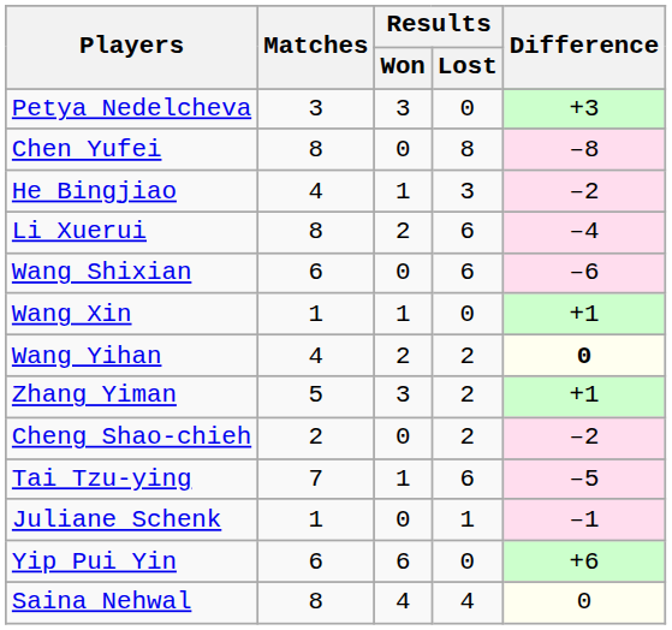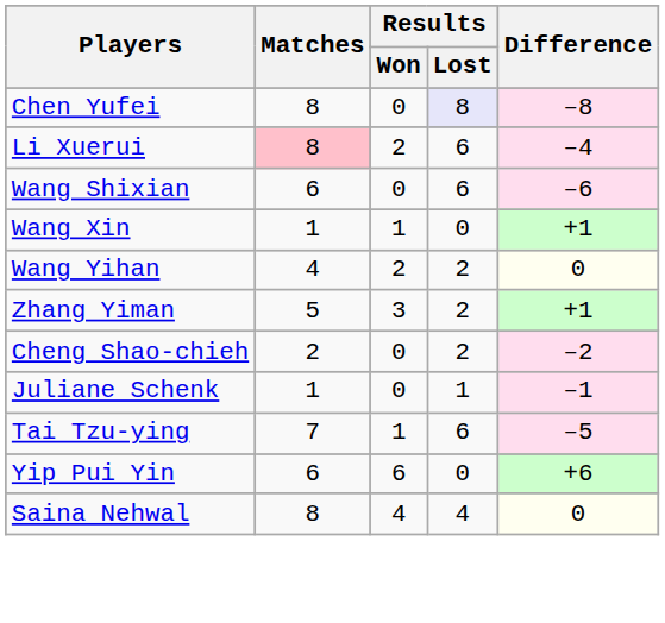 <table class=wikitable style="text-align:center; font-size:small">
 <tr>
 <th rowspan="2">Players</th>
 <th rowspan="2">Matches</th>
 <th colspan="2">Results</th>
 <th rowspan="2">Difference</th>
 </tr>
 <tr>
 <th>Won</th>
 <th>Lost</th>
 </tr>
 <tr>
-<td align="left"> <a href='#'>Petya Nedelcheva</a></td>
-<td>3</td>
-<td>3</td>
-<td>0</td>
-<td bgcolor="#ccffcc">+3</td>
-</tr>
-<tr>
 <td align="left"> <a href='#'>Chen Yufei</a></td>
 <td>8</td>
 <td>0</td>
-<td>8</td>
+<td style="background: lavender;">8</td>
 <td bgcolor="#ffddee">–8</td>
 </tr>
 <tr>
-<td align="left"> <a href='#'>He Bingjiao</a></td>
-<td>4</td>
-<td>1</td>
-<td>3</td>
-<td bgcolor="#ffddee">–2</td>
-</tr>
-<tr>
 <td align="left"> <a href='#'>Li Xuerui</a></td>
-<td>8</td>
+<td style="background: pink;">8</td>
 <td>2</td>
 <td>6</td>
 <td bgcolor="#ffddee">–4</td>
 </tr>
 <tr>
 <td align="left"> <a href='#'>Wang Shixian</a></td>
 <td>6</td>
 <td>0</td>
 <td>6</td>
 <td bgcolor="#ffddee">–6</td>
 </tr>
 <tr>
 <td align="left"> <a href='#'>Wang Xin</a></td>
 <td>1</td>
 <td>1</td>
 <td>0</td>
 <td bgcolor="#ccffcc">+1</td>
 </tr>
 <tr>
 <td align="left"> <a href='#'>Wang Yihan</a></td>
 <td>4</td>
 <td>2</td>
 <td>2</td>
-<td bgcolor="#fffff0"><strong>0</strong></td>
+<td bgcolor="#fffff0">0</td>
 </tr>
 <tr>
 <td align="left"> <a href='#'>Zhang Yiman</a></td>
 <td>5</td>
 <td>3</td>
 <td>2</td>
 <td bgcolor="#ccffcc">+1</td>
 </tr>
 <tr>
 <td align="left"> <a href='#'>Cheng Shao-chieh</a></td>
 <td>2</td>
 <td>0</td>
 <td>2</td>
 <td bgcolor="#ffddee">–2</td>
 </tr>
 <tr>
+<td align="left"> <a href='#'>Juliane Schenk</a></td>
+<td>1</td>
+<td>0</td>
+<td>1</td>
+<td bgcolor="#ffddee">–1</td>
+</tr>
+<tr>
 <td align="left"> <a href='#'>Tai Tzu-ying</a></td>
 <td>7</td>
 <td>1</td>
 <td>6</td>
 <td bgcolor="#ffddee">–5</td>
-</tr>
-<tr>
-<td align="left"> <a href='#'>Juliane Schenk</a></td>
-<td>1</td>
-<td>0</td>
-<td>1</td>
-<td bgcolor="#ffddee">–1</td>
 </tr>
 <tr>
 <td align="left"> <a href='#'>Yip Pui Yin</a></td>
 <td>6</td>
 <td>6</td>
 <td>0</td>
 <td bgcolor="#ccffcc">+6</td>
 </tr>
 <tr>
 <td align="left"> <a href='#'>Saina Nehwal</a></td>
 <td>8</td>
 <td>4</td>
 <td>4</td>
 <td bgcolor="#fffff0">0</td>
 </tr>
 </table>
